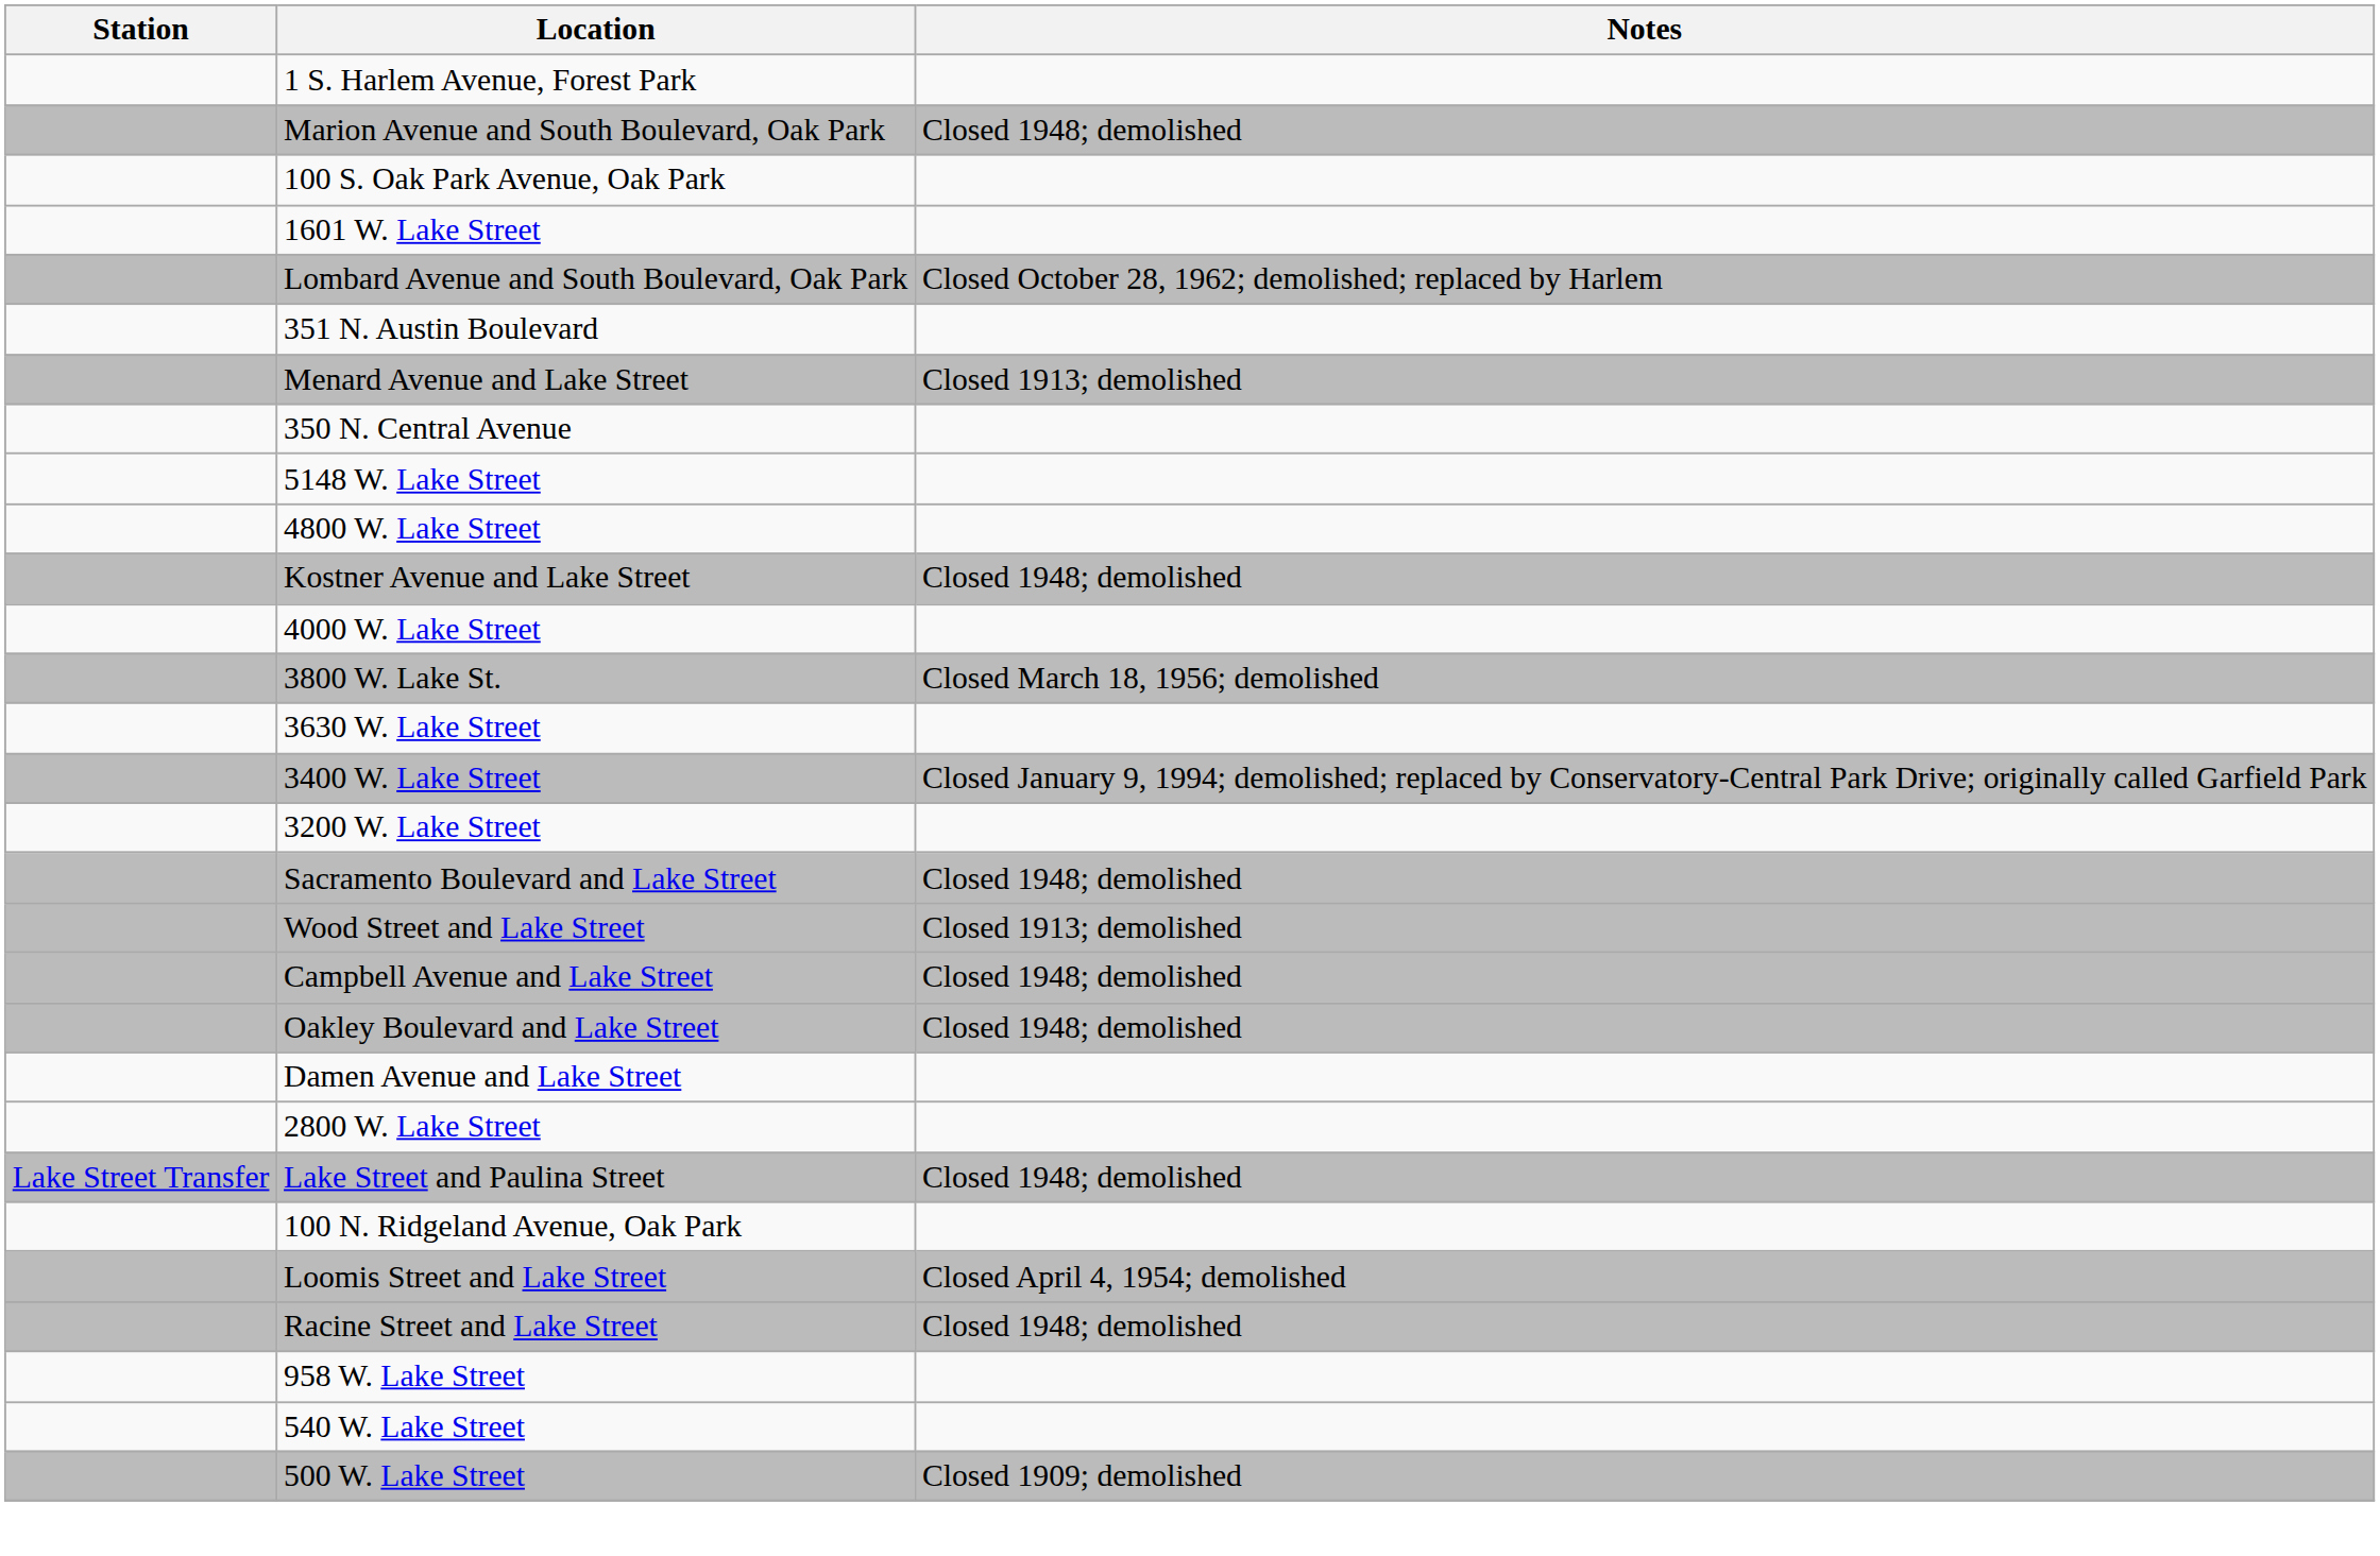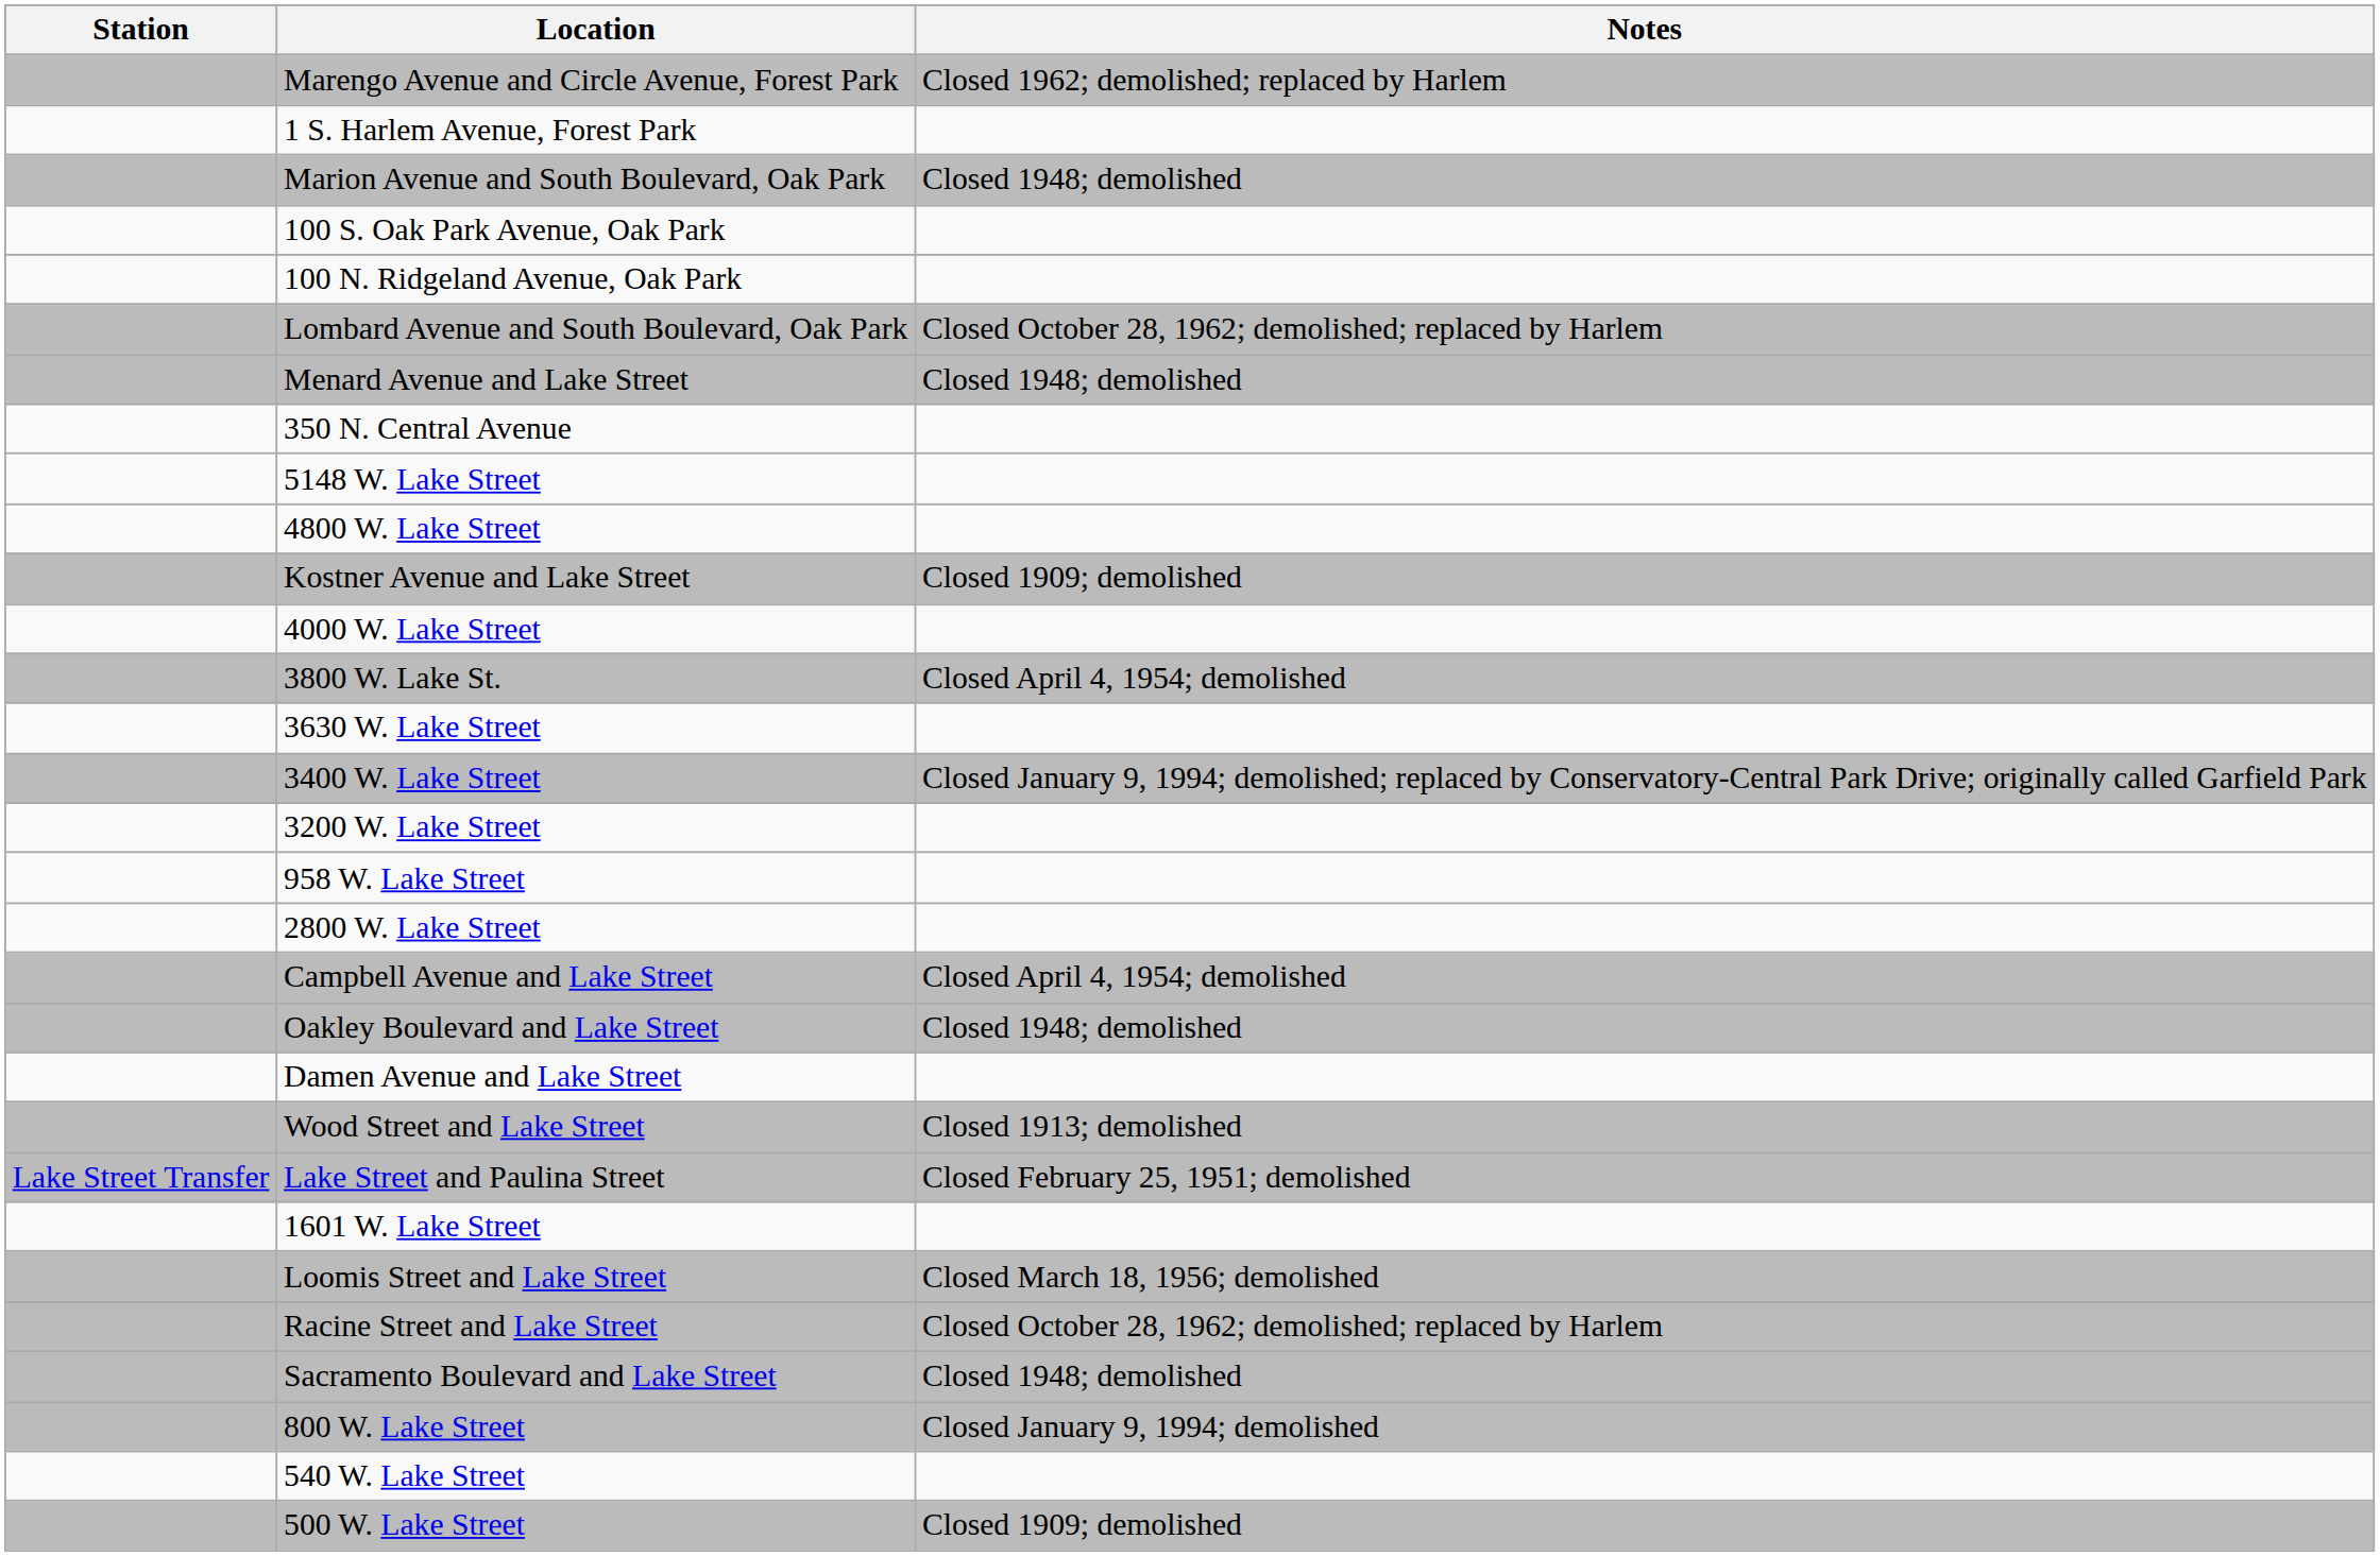 <table class="wikitable">
 <tr>
 <th>Station</th>
 <th>Location</th>
 <th>Notes</th>
+</tr>
+<tr style="background-color: #bbb">
+<td></td>
+<td>Marengo Avenue and Circle Avenue, Forest Park</td>
+<td>Closed 1962; demolished; replaced by Harlem</td>
 </tr>
 <tr>
 <td>  </td>
 <td>1 S. Harlem Avenue, Forest Park</td>
 <td></td>
 </tr>
 <tr style="background-color: #bbb">
 <td></td>
 <td>Marion Avenue and South Boulevard, Oak Park</td>
 <td>Closed 1948; demolished</td>
 </tr>
 <tr>
 <td></td>
 <td>100 S. Oak Park Avenue, Oak Park</td>
 <td></td>
 </tr>
 <tr>
-<td> </td>
-<td>1601 W. <a href='#'>Lake Street</a></td>
+<td></td>
+<td>100 N. Ridgeland Avenue, Oak Park</td>
 <td></td>
 </tr>
 <tr style="background-color: #bbb">
 <td></td>
 <td>Lombard Avenue and South Boulevard, Oak Park</td>
 <td>Closed October 28, 1962; demolished; replaced by Harlem</td>
 </tr>
-<tr>
-<td></td>
-<td>351 N. Austin Boulevard</td>
-<td></td>
-</tr>
 <tr style="background-color: #bbb">
 <td></td>
 <td>Menard Avenue and Lake Street</td>
-<td>Closed 1913; demolished</td>
+<td>Closed 1948; demolished</td>
 </tr>
 <tr>
 <td> </td>
 <td>350 N. Central Avenue</td>
 <td></td>
 </tr>
 <tr>
 <td> </td>
 <td>5148 W. <a href='#'>Lake Street</a></td>
 <td></td>
 </tr>
 <tr>
 <td> </td>
 <td>4800 W. <a href='#'>Lake Street</a></td>
 <td></td>
 </tr>
 <tr style="background-color: #bbb">
 <td></td>
 <td>Kostner Avenue and Lake Street</td>
-<td>Closed 1948; demolished</td>
+<td>Closed 1909; demolished</td>
 </tr>
 <tr>
 <td> </td>
 <td>4000 W. <a href='#'>Lake Street</a></td>
 <td></td>
 </tr>
 <tr style="background-color: #bbb">
 <td></td>
 <td>3800 W. Lake St.</td>
-<td>Closed March 18, 1956; demolished</td>
+<td>Closed April 4, 1954; demolished</td>
 </tr>
 <tr>
 <td> </td>
 <td>3630 W. <a href='#'>Lake Street</a></td>
 <td></td>
 </tr>
 <tr style="background-color: #bbb">
 <td></td>
 <td>3400 W. <a href='#'>Lake Street</a></td>
 <td>Closed January 9, 1994; demolished; replaced by Conservatory-Central Park Drive; originally called Garfield Park</td>
 </tr>
 <tr>
 <td>  </td>
 <td>3200 W. <a href='#'>Lake Street</a></td>
 <td></td>
 </tr>
-<tr style="background-color: #bbb">
+<tr>
+<td> </td>
+<td>958 W. <a href='#'>Lake Street</a></td>
 <td></td>
-<td>Sacramento Boulevard and <a href='#'>Lake Street</a></td>
-<td>Closed 1948; demolished</td>
 </tr>
-<tr style="background-color: #bbb">
+<tr>
+<td> </td>
+<td>2800 W. <a href='#'>Lake Street</a></td>
 <td></td>
-<td>Wood Street and <a href='#'>Lake Street</a></td>
-<td>Closed 1913; demolished</td>
 </tr>
 <tr style="background-color: #bbb">
 <td></td>
 <td>Campbell Avenue and <a href='#'>Lake Street</a></td>
-<td>Closed 1948; demolished</td>
+<td>Closed April 4, 1954; demolished</td>
 </tr>
 <tr style="background-color: #bbb">
 <td></td>
 <td>Oakley Boulevard and <a href='#'>Lake Street</a></td>
 <td>Closed 1948; demolished</td>
 </tr>
 <tr>
 <td></td>
 <td>Damen Avenue and <a href='#'>Lake Street</a></td>
 <td></td>
 </tr>
-<tr>
-<td> </td>
-<td>2800 W. <a href='#'>Lake Street</a></td>
+<tr style="background-color: #bbb">
 <td></td>
+<td>Wood Street and <a href='#'>Lake Street</a></td>
+<td>Closed 1913; demolished</td>
 </tr>
 <tr style="background-color: #bbb">
 <td><a href='#'>Lake Street Transfer</a></td>
 <td><a href='#'>Lake Street</a> and Paulina Street</td>
-<td>Closed 1948; demolished</td>
+<td>Closed February 25, 1951; demolished</td>
 </tr>
 <tr>
-<td></td>
-<td>100 N. Ridgeland Avenue, Oak Park</td>
+<td> </td>
+<td>1601 W. <a href='#'>Lake Street</a></td>
 <td></td>
 </tr>
 <tr style="background-color: #bbb">
 <td></td>
 <td>Loomis Street and <a href='#'>Lake Street</a></td>
-<td>Closed April 4, 1954; demolished</td>
+<td>Closed March 18, 1956; demolished</td>
 </tr>
 <tr style="background-color: #bbb">
 <td></td>
 <td>Racine Street and <a href='#'>Lake Street</a></td>
+<td>Closed October 28, 1962; demolished; replaced by Harlem</td>
+</tr>
+<tr style="background-color: #bbb">
+<td></td>
+<td>Sacramento Boulevard and <a href='#'>Lake Street</a></td>
 <td>Closed 1948; demolished</td>
 </tr>
-<tr>
-<td> </td>
-<td>958 W. <a href='#'>Lake Street</a></td>
+<tr style="background-color: #bbb">
 <td></td>
+<td>800 W. <a href='#'>Lake Street</a></td>
+<td>Closed January 9, 1994; demolished</td>
 </tr>
 <tr>
 <td>  </td>
 <td>540 W. <a href='#'>Lake Street</a></td>
 <td></td>
 </tr>
 <tr style="background-color: #bbb">
 <td></td>
 <td>500 W. <a href='#'>Lake Street</a></td>
 <td>Closed 1909; demolished</td>
 </tr>
 <tr>
 </tr>
 </table>
